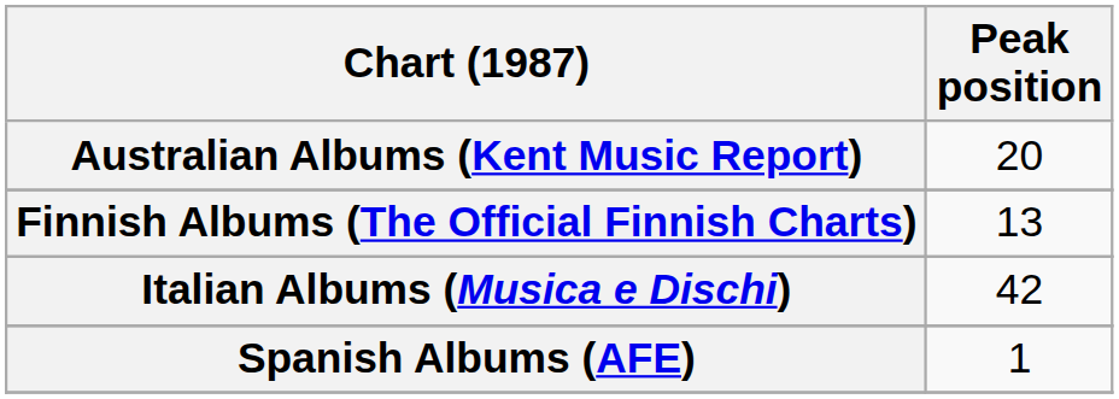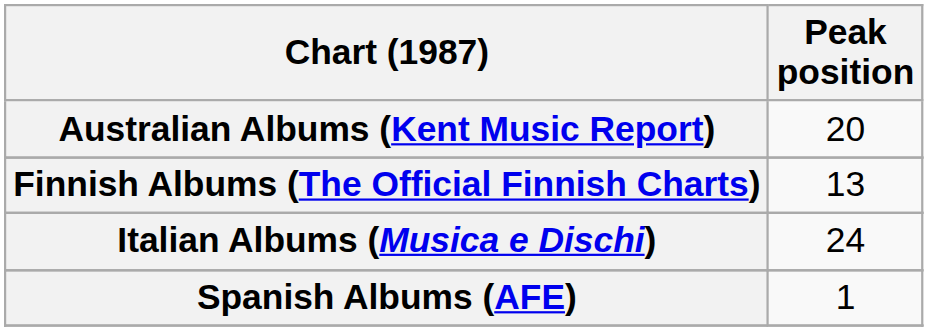 <table class="wikitable sortable plainrowheaders" style="text-align:center">
 <tr>
 <th scope="col">Chart (1987)</th>
 <th scope="col">Peak<br>position</th>
 </tr>
 <tr>
 <th scope="row">Australian Albums (<a href='#'>Kent Music Report</a>)</th>
 <td style="text-align:center;">20</td>
 </tr>
 <tr>
 </tr>
 <tr>
 </tr>
 <tr>
 </tr>
 <tr>
 <th scope="row">Finnish Albums (<a href='#'>The Official Finnish Charts</a>)</th>
 <td align="center">13</td>
 </tr>
 <tr>
 </tr>
 <tr>
 <th scope="row">Italian Albums (<em><a href='#'>Musica e Dischi</a></em>)</th>
-<td style="text-align:center;">42</td>
+<td style="text-align:center;">24</td>
 </tr>
 <tr>
 </tr>
 <tr>
 <th scope="row">Spanish Albums (<a href='#'>AFE</a>)</th>
 <td style="text-align:center;">1</td>
 </tr>
 <tr>
 </tr>
 <tr>
 </tr>
 <tr>
 </tr>
 <tr>
 </tr>
 </table>
